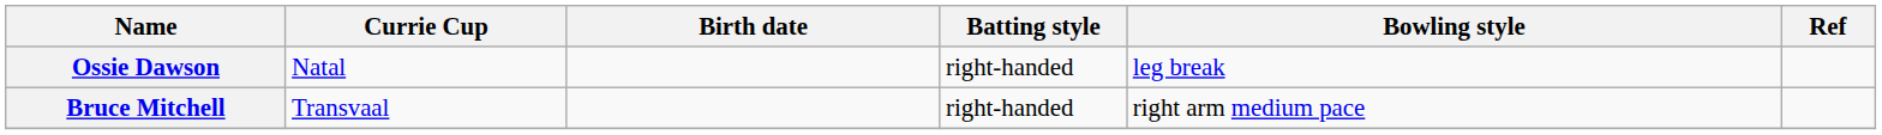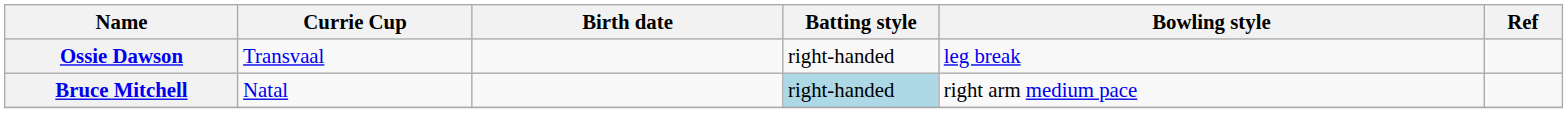 <table class="wikitable plainrowheaders" style="font-size:95%; width:90%;">
 <tr>
 <th scope="col" width="15%">Name</th>
 <th scope="col" width="15%">Currie Cup</th>
 <th scope="col" width="20%">Birth date</th>
 <th scope="col" width="10%">Batting style</th>
 <th scope="col" width="35%">Bowling style</th>
 <th scope="col" width="5%">Ref</th>
 </tr>
 <tr>
 <th scope="row"><a href='#'>Ossie Dawson</a></th>
-<td><a href='#'>Natal</a></td>
+<td><a href='#'>Transvaal</a></td>
 <td></td>
 <td>right-handed</td>
 <td><a href='#'>leg break</a></td>
 <td></td>
 </tr>
 <tr>
 <th scope="row"><a href='#'>Bruce Mitchell</a></th>
-<td><a href='#'>Transvaal</a></td>
+<td><a href='#'>Natal</a></td>
 <td></td>
-<td>right-handed</td>
+<td style="background: lightblue;">right-handed</td>
 <td>right arm <a href='#'>medium pace</a></td>
 <td></td>
 </tr>
 <tr>
 </tr>
 </table>
